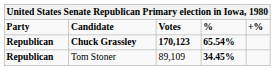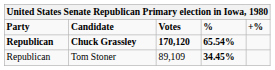 <table class="wikitable">
 <tr>
 <th colspan="5">United States Senate Republican Primary election in Iowa, 1980</th>
 </tr>
 <tr>
 <td><strong>Party</strong></td>
 <td><strong>Candidate</strong></td>
 <td><strong>Votes</strong></td>
 <td><strong>%</strong></td>
 <td><strong>+%</strong></td>
 </tr>
 <tr>
 <td><strong>Republican</strong></td>
 <td><strong>Chuck Grassley</strong></td>
-<td><strong>170,123</strong></td>
+<td><strong>170,120</strong></td>
 <td><strong>65.54%</strong></td>
 <td></td>
 </tr>
 <tr>
-<td><strong>Republican</strong></td>
+<td>Republican</td>
 <td>Tom Stoner</td>
 <td>89,109</td>
 <td><strong>34.45%</strong></td>
 <td></td>
 </tr>
 </table>
